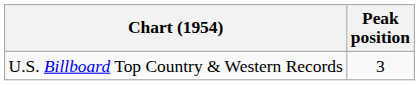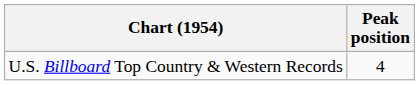 <table class="wikitable sortable">
 <tr>
 <th align="center">Chart (1954)</th>
 <th align="center">Peak<br>position</th>
 </tr>
 <tr>
 <td>U.S. <em><a href='#'>Billboard</a></em> Top Country & Western Records</td>
-<td align="center">3</td>
+<td align="center">4</td>
 </tr>
 </table>
